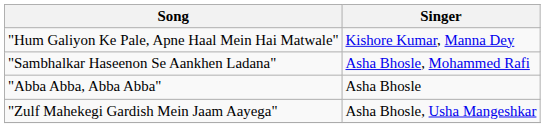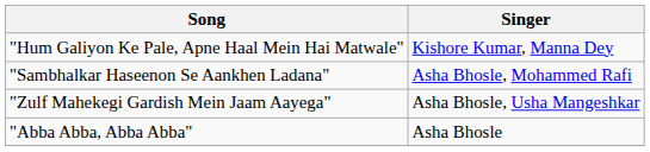 <table class="wikitable">
 <tr>
 <th>Song</th>
 <th>Singer</th>
 </tr>
 <tr>
 <td>"Hum Galiyon Ke Pale, Apne Haal Mein Hai Matwale"</td>
 <td><a href='#'>Kishore Kumar</a>, <a href='#'>Manna Dey</a></td>
 </tr>
 <tr>
 <td>"Sambhalkar Haseenon Se Aankhen Ladana"</td>
 <td><a href='#'>Asha Bhosle</a>, <a href='#'>Mohammed Rafi</a></td>
 </tr>
 <tr>
+<td>"Zulf Mahekegi Gardish Mein Jaam Aayega"</td>
+<td>Asha Bhosle, <a href='#'>Usha Mangeshkar</a></td>
+</tr>
+<tr>
 <td>"Abba Abba, Abba Abba"</td>
 <td>Asha Bhosle</td>
 </tr>
 <tr>
-<td>"Zulf Mahekegi Gardish Mein Jaam Aayega"</td>
-<td>Asha Bhosle, <a href='#'>Usha Mangeshkar</a></td>
-</tr>
-<tr>
 </tr>
 </table>
